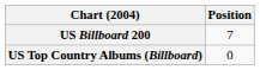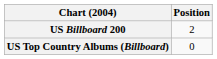 <table class="wikitable sortable plainrowheaders" style="text-align:center">
 <tr>
 <th scope="col">Chart (2004)</th>
 <th scope="col">Position</th>
 </tr>
 <tr>
 <th scope="row">US <em>Billboard</em> 200</th>
-<td>7</td>
+<td>2</td>
 </tr>
 <tr>
 <th scope="row">US Top Country Albums (<em>Billboard</em>)</th>
 <td>0</td>
 </tr>
 </table>
